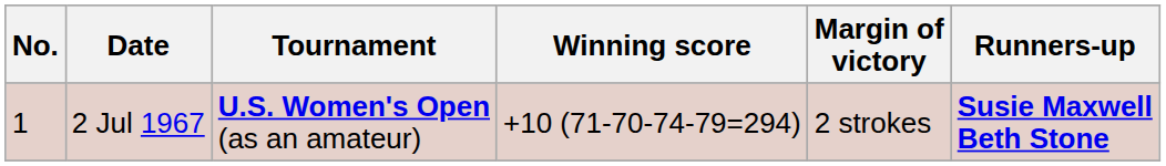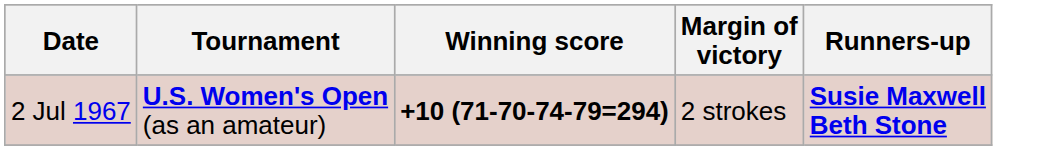 <table class="wikitable" style="font-size:95%;">
 <tr>
-<th>No.</th>
 <th>Date</th>
 <th>Tournament</th>
 <th>Winning score</th>
 <th>Margin of<br>victory</th>
 <th>Runners-up</th>
 </tr>
 <tr style="background:#e5d1cb;">
-<td>1</td>
 <td>2 Jul <a href='#'>1967</a></td>
 <td><strong><a href='#'>U.S. Women's Open</a></strong><br>(as an amateur)</td>
-<td>+10 (71-70-74-79=294)</td>
+<td><strong>+10 (71-70-74-79=294)</strong></td>
 <td>2 strokes</td>
 <td><strong> <a href='#'>Susie Maxwell</a><br> <a href='#'>Beth Stone</a></strong></td>
 </tr>
 </table>
